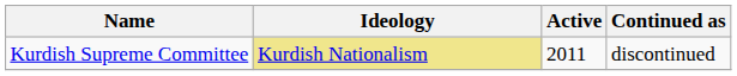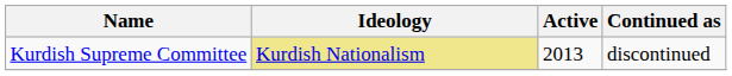 <table class="wikitable sortable">
 <tr ->
 <th>Name</th>
 <th width=220px>Ideology</th>
 <th>Active</th>
 <th>Continued as</th>
 </tr>
 <tr>
 <td><a href='#'>Kurdish Supreme Committee</a></td>
 <td style="background: khaki;"><a href='#'>Kurdish Nationalism</a></td>
-<td>2011</td>
+<td>2013</td>
 <td>discontinued</td>
 </tr>
 <tr ->
 </tr>
 </table>
